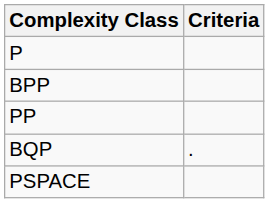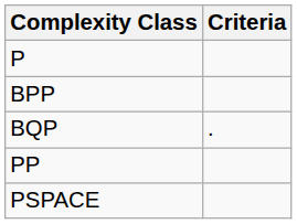 <table class="wikitable">
 <tr>
 <th>Complexity Class</th>
 <th>Criteria</th>
 </tr>
 <tr>
 <td>P</td>
 <td></td>
 </tr>
 <tr>
 <td>BPP</td>
 <td></td>
 </tr>
 <tr>
+<td>BQP</td>
+<td>.</td>
+</tr>
+<tr>
 <td>PP</td>
 <td></td>
-</tr>
-<tr>
-<td>BQP</td>
-<td>.</td>
 </tr>
 <tr>
 <td>PSPACE</td>
 <td></td>
 </tr>
 </table>
